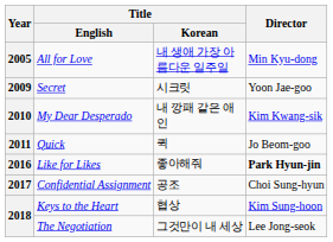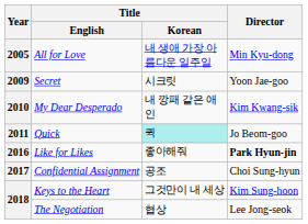 <table class="wikitable sortable plainrowheaders">
 <tr>
 <th rowspan="2" style="width:33px;">Year</th>
 <th colspan="2">Title</th>
 <th rowspan="2" class="unsortable">Director</th>
 </tr>
 <tr>
 <th>English</th>
 <th width="120">Korean</th>
 </tr>
 <tr>
 <th scope="row">2005</th>
 <td><em><a href='#'>All for Love</a></em></td>
 <td><a href='#'>내 생애 가장 아름다운 일주일</a></td>
 <td><a href='#'>Min Kyu-dong</a></td>
 </tr>
 <tr>
 <th scope="row">2009</th>
 <td><em><a href='#'>Secret</a></em></td>
 <td>시크릿</td>
 <td>Yoon Jae-goo</td>
 </tr>
 <tr>
 <th scope="row">2010</th>
 <td><em><a href='#'>My Dear Desperado</a></em></td>
 <td>내 깡패 같은 애인</td>
 <td><a href='#'>Kim Kwang-sik</a></td>
 </tr>
 <tr>
 <th scope="row">2011</th>
 <td><em><a href='#'>Quick</a></em></td>
-<td>퀵</td>
+<td style="background: paleturquoise;">퀵</td>
 <td>Jo Beom-goo</td>
 </tr>
 <tr>
 <th scope="row">2016</th>
 <td><em><a href='#'>Like for Likes</a></em></td>
 <td>좋아해줘</td>
 <td><strong>Park Hyun-jin</strong></td>
 </tr>
 <tr>
 <th scope="row">2017</th>
 <td><em><a href='#'>Confidential Assignment</a></em></td>
 <td>공조</td>
 <td>Choi Sung-hyun</td>
 </tr>
 <tr>
 <th scope="row" rowspan="2">2018</th>
 <td><em><a href='#'>Keys to the Heart</a></em></td>
-<td>협상</td>
+<td>그것만이 내 세상</td>
 <td><a href='#'>Kim Sung-hoon</a></td>
 </tr>
 <tr>
 <td><em><a href='#'>The Negotiation</a></em></td>
-<td>그것만이 내 세상</td>
+<td>협상</td>
 <td>Lee Jong-seok</td>
 </tr>
 </table>
